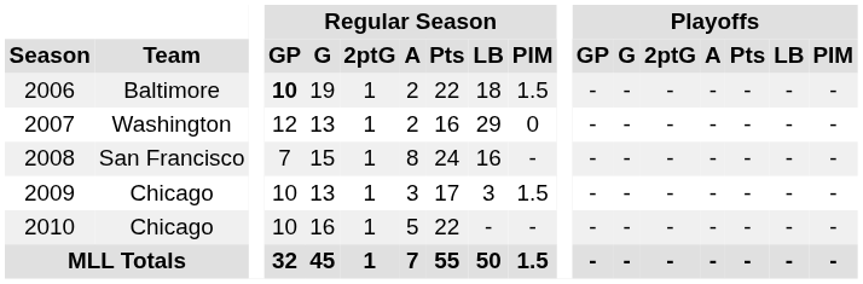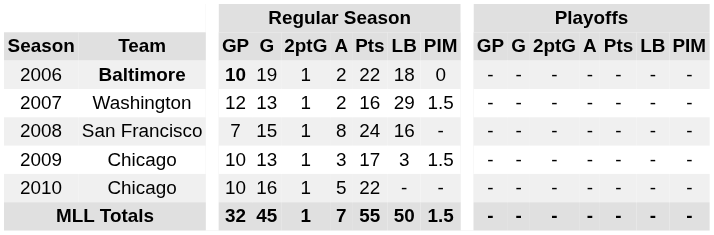 <table BORDER="0" CELLPADDING="3" CELLSPACING="0">
 <tr ALIGN="center" bgcolor="#e0e0e0">
 <th colspan="2" bgcolor="#ffffff"> </th>
 <th rowspan="99" bgcolor="#ffffff"> </th>
 <th colspan="7">Regular Season</th>
 <th rowspan="99" bgcolor="#ffffff"> </th>
 <th colspan="7">Playoffs</th>
 </tr>
 <tr ALIGN="center" bgcolor="#e0e0e0">
 <th>Season</th>
 <th>Team</th>
 <th>GP</th>
 <th>G</th>
 <th>2ptG</th>
 <th>A</th>
 <th>Pts</th>
 <th>LB</th>
 <th>PIM</th>
 <th>GP</th>
 <th>G</th>
 <th>2ptG</th>
 <th>A</th>
 <th>Pts</th>
 <th>LB</th>
 <th>PIM</th>
 </tr>
 <tr ALIGN="center" bgcolor="#f0f0f0">
 <td>2006</td>
-<td>Baltimore</td>
+<td><strong>Baltimore</strong></td>
 <td><strong>10</strong></td>
 <td>19</td>
 <td>1</td>
 <td>2</td>
 <td>22</td>
 <td>18</td>
-<td>1.5</td>
+<td>0</td>
 <td>-</td>
 <td>-</td>
 <td>-</td>
 <td>-</td>
 <td>-</td>
 <td>-</td>
 <td>-</td>
 </tr>
 <tr ALIGN="center">
 <td>2007</td>
 <td>Washington</td>
 <td>12</td>
 <td>13</td>
 <td>1</td>
 <td>2</td>
 <td>16</td>
 <td>29</td>
-<td>0</td>
+<td>1.5</td>
 <td>-</td>
 <td>-</td>
 <td>-</td>
 <td>-</td>
 <td>-</td>
 <td>-</td>
 <td>-</td>
 </tr>
 <tr ALIGN="center" bgcolor="#f0f0f0">
 <td>2008</td>
 <td>San Francisco</td>
 <td>7</td>
 <td>15</td>
 <td>1</td>
 <td>8</td>
 <td>24</td>
 <td>16</td>
 <td>-</td>
 <td>-</td>
 <td>-</td>
 <td>-</td>
 <td>-</td>
 <td>-</td>
 <td>-</td>
 <td>-</td>
 </tr>
 <tr ALIGN="center">
 <td>2009</td>
 <td>Chicago</td>
 <td>10</td>
 <td>13</td>
 <td>1</td>
 <td>3</td>
 <td>17</td>
 <td>3</td>
 <td>1.5</td>
 <td>-</td>
 <td>-</td>
 <td>-</td>
 <td>-</td>
 <td>-</td>
 <td>-</td>
 <td>-</td>
 </tr>
 <tr ALIGN="center" bgcolor="#f0f0f0">
 <td>2010</td>
 <td>Chicago</td>
 <td>10</td>
 <td>16</td>
 <td>1</td>
 <td>5</td>
 <td>22</td>
 <td>-</td>
 <td>-</td>
 <td>-</td>
 <td>-</td>
 <td>-</td>
 <td>-</td>
 <td>-</td>
 <td>-</td>
 <td>-</td>
 </tr>
 <tr ALIGN="center" bgcolor="#e0e0e0">
 <th colspan="2">MLL Totals</th>
 <th>32</th>
 <th>45</th>
 <th>1</th>
 <th>7</th>
 <th>55</th>
 <th>50</th>
 <th>1.5</th>
 <th>-</th>
 <th>-</th>
 <th>-</th>
 <th>-</th>
 <th>-</th>
 <th>-</th>
 <th>-</th>
 </tr>
 </table>
